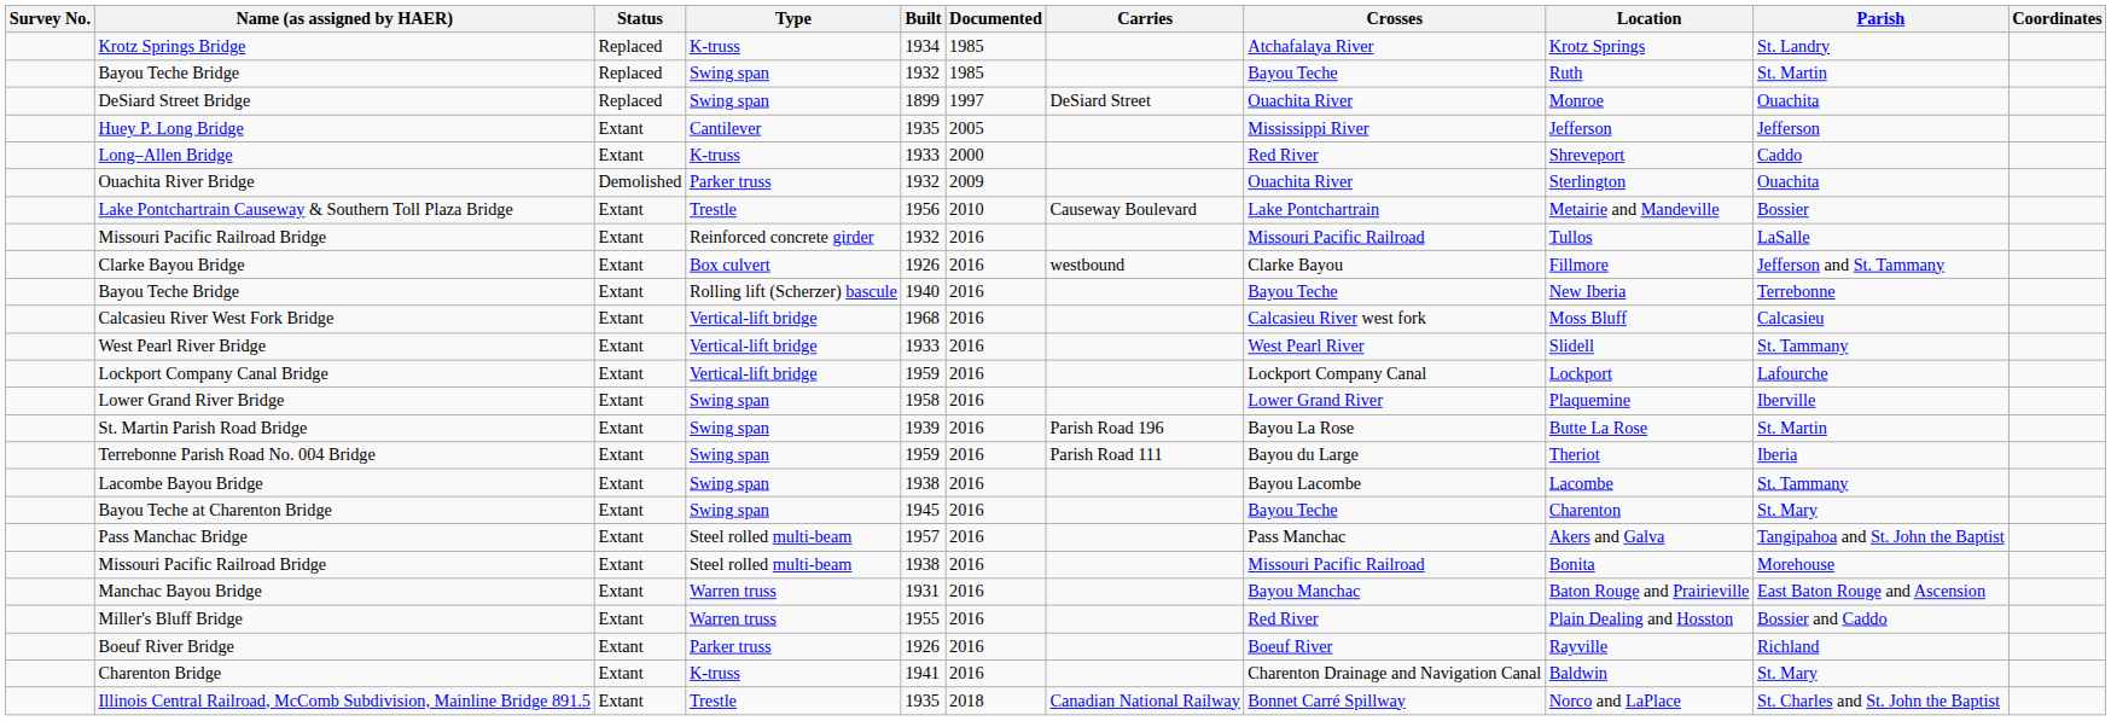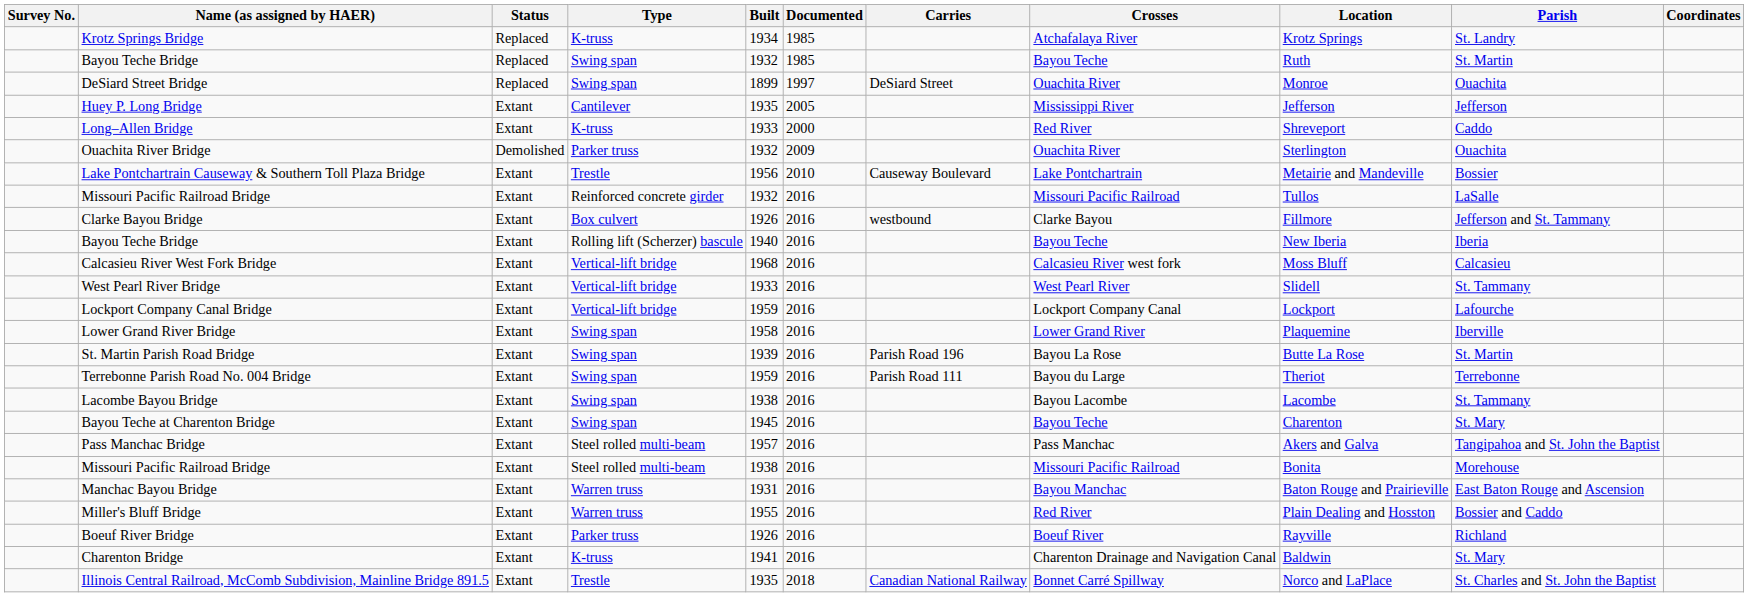 <table class="wikitable sortable">
 <tr>
 <th>Survey No.</th>
 <th>Name (as assigned by HAER)</th>
 <th>Status</th>
 <th>Type</th>
 <th>Built</th>
 <th>Documented</th>
 <th>Carries</th>
 <th>Crosses</th>
 <th>Location</th>
 <th><a href='#'>Parish</a></th>
 <th>Coordinates</th>
 </tr>
 <tr>
 <td></td>
 <td><a href='#'>Krotz Springs Bridge</a></td>
 <td>Replaced</td>
 <td><a href='#'>K-truss</a></td>
 <td>1934</td>
 <td>1985</td>
 <td></td>
 <td><a href='#'>Atchafalaya River</a></td>
 <td><a href='#'>Krotz Springs</a></td>
 <td><a href='#'>St. Landry</a></td>
 <td></td>
 </tr>
 <tr>
 <td></td>
 <td>Bayou Teche Bridge</td>
 <td>Replaced</td>
 <td><a href='#'>Swing span</a></td>
 <td>1932</td>
 <td>1985</td>
 <td></td>
 <td><a href='#'>Bayou Teche</a></td>
 <td><a href='#'>Ruth</a></td>
 <td><a href='#'>St. Martin</a></td>
 <td></td>
 </tr>
 <tr>
 <td></td>
 <td>DeSiard Street Bridge</td>
 <td>Replaced</td>
 <td><a href='#'>Swing span</a></td>
 <td>1899</td>
 <td>1997</td>
 <td>DeSiard Street</td>
 <td><a href='#'>Ouachita River</a></td>
 <td><a href='#'>Monroe</a></td>
 <td><a href='#'>Ouachita</a></td>
 <td></td>
 </tr>
 <tr>
 <td></td>
 <td><a href='#'>Huey P. Long Bridge</a></td>
 <td>Extant</td>
 <td><a href='#'>Cantilever</a></td>
 <td>1935</td>
 <td>2005</td>
 <td></td>
 <td><a href='#'>Mississippi River</a></td>
 <td><a href='#'>Jefferson</a></td>
 <td><a href='#'>Jefferson</a></td>
 <td></td>
 </tr>
 <tr>
 <td></td>
 <td><a href='#'>Long–Allen Bridge</a></td>
 <td>Extant</td>
 <td><a href='#'>K-truss</a></td>
 <td>1933</td>
 <td>2000</td>
 <td></td>
 <td><a href='#'>Red River</a></td>
 <td><a href='#'>Shreveport</a></td>
 <td><a href='#'>Caddo</a></td>
 <td></td>
 </tr>
 <tr>
 <td></td>
 <td>Ouachita River Bridge</td>
 <td>Demolished</td>
 <td><a href='#'>Parker truss</a></td>
 <td>1932</td>
 <td>2009</td>
 <td></td>
 <td><a href='#'>Ouachita River</a></td>
 <td><a href='#'>Sterlington</a></td>
 <td><a href='#'>Ouachita</a></td>
 <td></td>
 </tr>
 <tr>
 <td></td>
 <td><a href='#'>Lake Pontchartrain Causeway</a> & Southern Toll Plaza Bridge</td>
 <td>Extant</td>
 <td><a href='#'>Trestle</a></td>
 <td>1956</td>
 <td>2010</td>
 <td>Causeway Boulevard</td>
 <td><a href='#'>Lake Pontchartrain</a></td>
 <td><a href='#'>Metairie</a> and <a href='#'>Mandeville</a></td>
 <td><a href='#'>Bossier</a></td>
 <td></td>
 </tr>
 <tr>
 <td></td>
 <td>Missouri Pacific Railroad Bridge</td>
 <td>Extant</td>
 <td>Reinforced concrete <a href='#'>girder</a></td>
 <td>1932</td>
 <td>2016</td>
 <td></td>
 <td><a href='#'>Missouri Pacific Railroad</a></td>
 <td><a href='#'>Tullos</a></td>
 <td><a href='#'>LaSalle</a></td>
 <td></td>
 </tr>
 <tr>
 <td></td>
 <td>Clarke Bayou Bridge</td>
 <td>Extant</td>
 <td><a href='#'>Box culvert</a></td>
 <td>1926</td>
 <td>2016</td>
 <td> westbound</td>
 <td>Clarke Bayou</td>
 <td><a href='#'>Fillmore</a></td>
 <td><a href='#'>Jefferson</a> and <a href='#'>St. Tammany</a></td>
 <td></td>
 </tr>
 <tr>
 <td></td>
 <td>Bayou Teche Bridge</td>
 <td>Extant</td>
 <td>Rolling lift (Scherzer) <a href='#'>bascule</a></td>
 <td>1940</td>
 <td>2016</td>
 <td></td>
 <td><a href='#'>Bayou Teche</a></td>
 <td><a href='#'>New Iberia</a></td>
-<td><a href='#'>Terrebonne</a></td>
+<td><a href='#'>Iberia</a></td>
 <td></td>
 </tr>
 <tr>
 <td></td>
 <td>Calcasieu River West Fork Bridge</td>
 <td>Extant</td>
 <td><a href='#'>Vertical-lift bridge</a></td>
 <td>1968</td>
 <td>2016</td>
 <td></td>
 <td><a href='#'>Calcasieu River</a> west fork</td>
 <td><a href='#'>Moss Bluff</a></td>
 <td><a href='#'>Calcasieu</a></td>
 <td></td>
 </tr>
 <tr>
 <td></td>
 <td>West Pearl River Bridge</td>
 <td>Extant</td>
 <td><a href='#'>Vertical-lift bridge</a></td>
 <td>1933</td>
 <td>2016</td>
 <td></td>
 <td><a href='#'>West Pearl River</a></td>
 <td><a href='#'>Slidell</a></td>
 <td><a href='#'>St. Tammany</a></td>
 <td></td>
 </tr>
 <tr>
 <td></td>
 <td>Lockport Company Canal Bridge</td>
 <td>Extant</td>
 <td><a href='#'>Vertical-lift bridge</a></td>
 <td>1959</td>
 <td>2016</td>
 <td></td>
 <td>Lockport Company Canal</td>
 <td><a href='#'>Lockport</a></td>
 <td><a href='#'>Lafourche</a></td>
 <td></td>
 </tr>
 <tr>
 <td></td>
 <td>Lower Grand River Bridge</td>
 <td>Extant</td>
 <td><a href='#'>Swing span</a></td>
 <td>1958</td>
 <td>2016</td>
 <td></td>
 <td><a href='#'>Lower Grand River</a></td>
 <td><a href='#'>Plaquemine</a></td>
 <td><a href='#'>Iberville</a></td>
 <td></td>
 </tr>
 <tr>
 <td></td>
 <td>St. Martin Parish Road Bridge</td>
 <td>Extant</td>
 <td><a href='#'>Swing span</a></td>
 <td>1939</td>
 <td>2016</td>
 <td>Parish Road 196</td>
 <td>Bayou La Rose</td>
 <td><a href='#'>Butte La Rose</a></td>
 <td><a href='#'>St. Martin</a></td>
 <td></td>
 </tr>
 <tr>
 <td></td>
 <td>Terrebonne Parish Road No. 004 Bridge</td>
 <td>Extant</td>
 <td><a href='#'>Swing span</a></td>
 <td>1959</td>
 <td>2016</td>
 <td>Parish Road 111</td>
 <td>Bayou du Large</td>
 <td><a href='#'>Theriot</a></td>
-<td><a href='#'>Iberia</a></td>
+<td><a href='#'>Terrebonne</a></td>
 <td></td>
 </tr>
 <tr>
 <td></td>
 <td>Lacombe Bayou Bridge</td>
 <td>Extant</td>
 <td><a href='#'>Swing span</a></td>
 <td>1938</td>
 <td>2016</td>
 <td></td>
 <td>Bayou Lacombe</td>
 <td><a href='#'>Lacombe</a></td>
 <td><a href='#'>St. Tammany</a></td>
 <td></td>
 </tr>
 <tr>
 <td></td>
 <td>Bayou Teche at Charenton Bridge</td>
 <td>Extant</td>
 <td><a href='#'>Swing span</a></td>
 <td>1945</td>
 <td>2016</td>
 <td></td>
 <td><a href='#'>Bayou Teche</a></td>
 <td><a href='#'>Charenton</a></td>
 <td><a href='#'>St. Mary</a></td>
 <td></td>
 </tr>
 <tr>
 <td></td>
 <td>Pass Manchac Bridge</td>
 <td>Extant</td>
 <td>Steel rolled <a href='#'>multi-beam</a></td>
 <td>1957</td>
 <td>2016</td>
 <td></td>
 <td>Pass Manchac</td>
 <td><a href='#'>Akers</a> and <a href='#'>Galva</a></td>
 <td><a href='#'>Tangipahoa</a> and <a href='#'>St. John the Baptist</a></td>
 <td></td>
 </tr>
 <tr>
 <td></td>
 <td>Missouri Pacific Railroad Bridge</td>
 <td>Extant</td>
 <td>Steel rolled <a href='#'>multi-beam</a></td>
 <td>1938</td>
 <td>2016</td>
 <td></td>
 <td><a href='#'>Missouri Pacific Railroad</a></td>
 <td><a href='#'>Bonita</a></td>
 <td><a href='#'>Morehouse</a></td>
 <td></td>
 </tr>
 <tr>
 <td></td>
 <td>Manchac Bayou Bridge</td>
 <td>Extant</td>
 <td><a href='#'>Warren truss</a></td>
 <td>1931</td>
 <td>2016</td>
 <td></td>
 <td><a href='#'>Bayou Manchac</a></td>
 <td><a href='#'>Baton Rouge</a> and <a href='#'>Prairieville</a></td>
 <td><a href='#'>East Baton Rouge</a> and <a href='#'>Ascension</a></td>
 <td></td>
 </tr>
 <tr>
 <td></td>
 <td>Miller's Bluff Bridge</td>
 <td>Extant</td>
 <td><a href='#'>Warren truss</a></td>
 <td>1955</td>
 <td>2016</td>
 <td></td>
 <td><a href='#'>Red River</a></td>
 <td><a href='#'>Plain Dealing</a> and <a href='#'>Hosston</a></td>
 <td><a href='#'>Bossier</a> and <a href='#'>Caddo</a></td>
 <td></td>
 </tr>
 <tr>
 <td></td>
 <td>Boeuf River Bridge</td>
 <td>Extant</td>
 <td><a href='#'>Parker truss</a></td>
 <td>1926</td>
 <td>2016</td>
 <td></td>
 <td><a href='#'>Boeuf River</a></td>
 <td><a href='#'>Rayville</a></td>
 <td><a href='#'>Richland</a></td>
 <td></td>
 </tr>
 <tr>
 <td></td>
 <td>Charenton Bridge</td>
 <td>Extant</td>
 <td><a href='#'>K-truss</a></td>
 <td>1941</td>
 <td>2016</td>
 <td></td>
 <td>Charenton Drainage and Navigation Canal</td>
 <td><a href='#'>Baldwin</a></td>
 <td><a href='#'>St. Mary</a></td>
 <td></td>
 </tr>
 <tr>
 <td></td>
 <td><a href='#'>Illinois Central Railroad, McComb Subdivision, Mainline Bridge 891.5</a></td>
 <td>Extant</td>
 <td><a href='#'>Trestle</a></td>
 <td>1935</td>
 <td>2018</td>
 <td><a href='#'>Canadian National Railway</a></td>
 <td><a href='#'>Bonnet Carré Spillway</a></td>
 <td><a href='#'>Norco</a> and <a href='#'>LaPlace</a></td>
 <td><a href='#'>St. Charles</a> and <a href='#'>St. John the Baptist</a></td>
 <td></td>
 </tr>
 </table>
